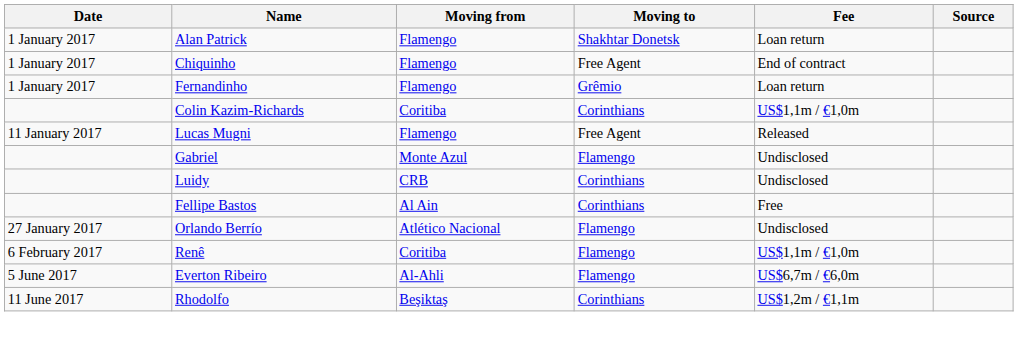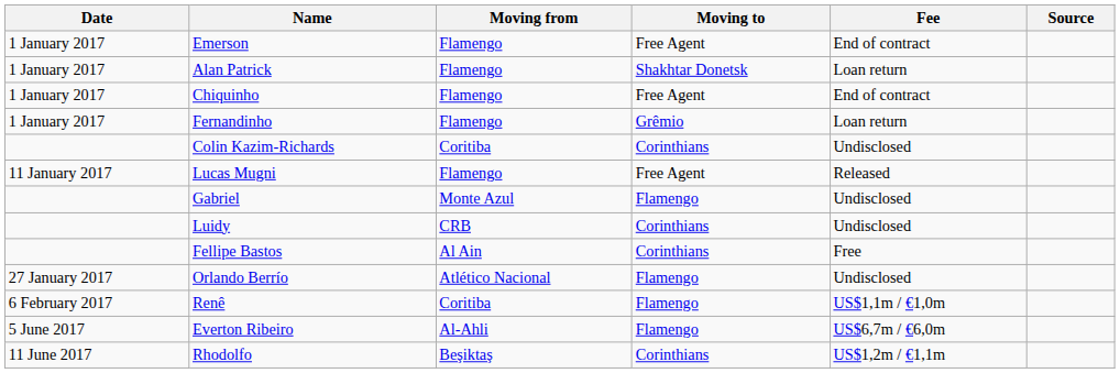 <table class="wikitable sortable" style="width:85%; font-size:95%;">
 <tr>
 <th>Date</th>
 <th>Name</th>
 <th>Moving from</th>
 <th>Moving to</th>
 <th>Fee</th>
 <th>Source</th>
+</tr>
+<tr>
+<td>1 January 2017</td>
+<td> <a href='#'>Emerson</a></td>
+<td> <a href='#'>Flamengo</a></td>
+<td>Free Agent</td>
+<td>End of contract</td>
+<td></td>
 </tr>
 <tr>
 <td>1 January 2017</td>
 <td><a href='#'>Alan Patrick</a></td>
 <td> <a href='#'>Flamengo</a></td>
 <td> <a href='#'>Shakhtar Donetsk</a></td>
 <td>Loan return</td>
 <td></td>
 </tr>
 <tr>
 <td>1 January 2017</td>
 <td><a href='#'>Chiquinho</a></td>
 <td> <a href='#'>Flamengo</a></td>
 <td>Free Agent</td>
 <td>End of contract</td>
 <td></td>
 </tr>
 <tr>
 <td>1 January 2017</td>
 <td><a href='#'>Fernandinho</a></td>
 <td> <a href='#'>Flamengo</a></td>
 <td> <a href='#'>Grêmio</a></td>
 <td>Loan return</td>
 <td></td>
 </tr>
 <tr>
 <td></td>
 <td> <a href='#'>Colin Kazim-Richards</a></td>
 <td> <a href='#'>Coritiba</a></td>
 <td> <a href='#'>Corinthians</a></td>
-<td><a href='#'>US$</a>1,1m / <a href='#'>€</a>1,0m</td>
+<td>Undisclosed</td>
 <td></td>
 </tr>
 <tr>
 <td>11 January 2017</td>
 <td> <a href='#'>Lucas Mugni</a></td>
 <td> <a href='#'>Flamengo</a></td>
 <td>Free Agent</td>
 <td>Released</td>
 <td></td>
 </tr>
 <tr>
 <td></td>
 <td><a href='#'>Gabriel</a></td>
 <td><a href='#'>Monte Azul</a></td>
 <td> <a href='#'>Flamengo</a></td>
 <td>Undisclosed</td>
 <td></td>
 </tr>
 <tr>
 <td></td>
 <td><a href='#'>Luidy</a></td>
 <td><a href='#'>CRB</a></td>
 <td> <a href='#'>Corinthians</a></td>
 <td>Undisclosed</td>
 <td></td>
 </tr>
 <tr>
 <td></td>
 <td><a href='#'>Fellipe Bastos</a></td>
 <td> <a href='#'>Al Ain</a></td>
 <td><a href='#'>Corinthians</a></td>
 <td>Free</td>
 <td></td>
 </tr>
 <tr>
 <td>27 January 2017</td>
 <td> <a href='#'>Orlando Berrío</a></td>
 <td> <a href='#'>Atlético Nacional</a></td>
 <td> <a href='#'>Flamengo</a></td>
 <td>Undisclosed</td>
 <td></td>
 </tr>
 <tr>
 <td>6 February 2017</td>
 <td><a href='#'>Renê</a></td>
 <td> <a href='#'>Coritiba</a></td>
 <td> <a href='#'>Flamengo</a></td>
 <td><a href='#'>US$</a>1,1m / <a href='#'>€</a>1,0m</td>
 <td></td>
 </tr>
 <tr>
 <td>5 June 2017</td>
 <td><a href='#'>Everton Ribeiro</a></td>
 <td> <a href='#'>Al-Ahli</a></td>
 <td> <a href='#'>Flamengo</a></td>
 <td><a href='#'>US$</a>6,7m / <a href='#'>€</a>6,0m</td>
 <td></td>
 </tr>
 <tr>
 <td>11 June 2017</td>
 <td><a href='#'>Rhodolfo</a></td>
 <td> <a href='#'>Beşiktaş</a></td>
 <td><a href='#'>Corinthians</a></td>
 <td><a href='#'>US$</a>1,2m / <a href='#'>€</a>1,1m</td>
 <td></td>
 </tr>
 </table>
